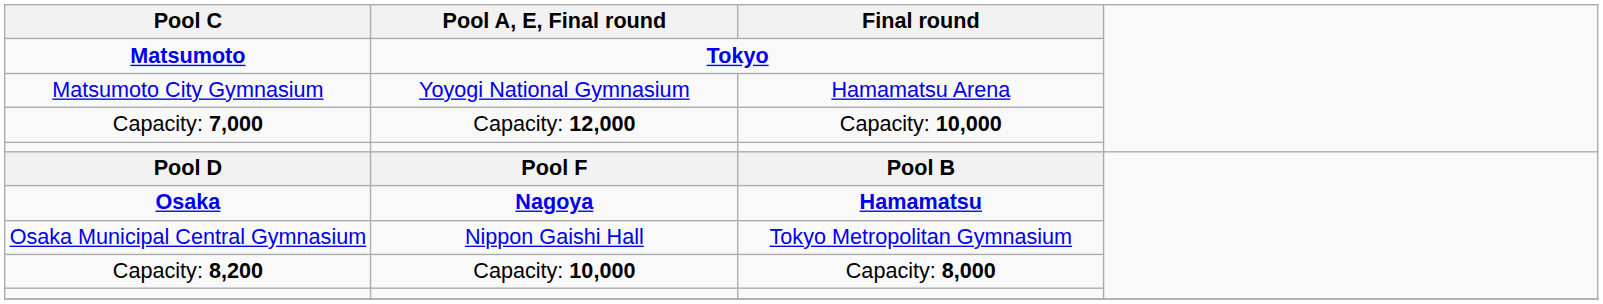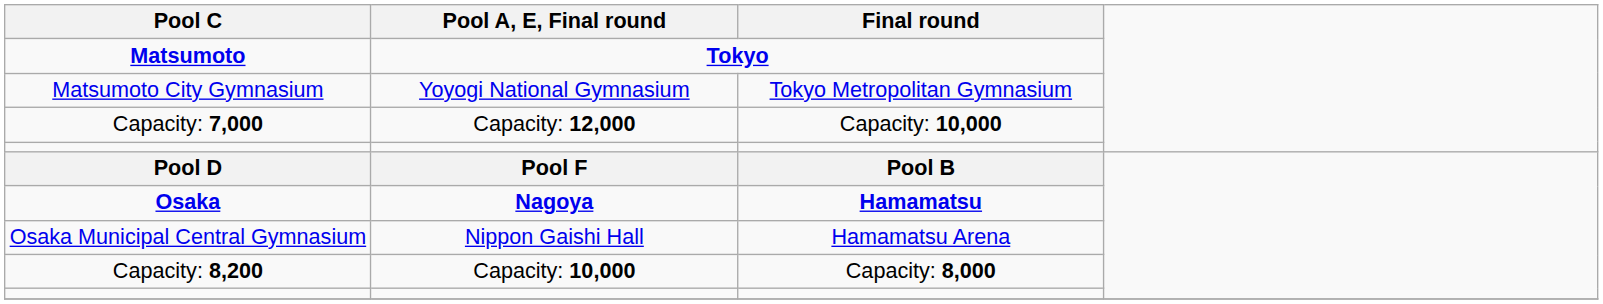 <table class=wikitable style=text-align:center>
 <tr>
 <th width=23%>Pool C</th>
 <th width=23%>Pool A, E, Final round</th>
 <th width=23%>Final round</th>
 <td rowspan=5></td>
 </tr>
 <tr>
 <td><strong><a href='#'>Matsumoto</a></strong></td>
 <td colspan=2><strong><a href='#'>Tokyo</a></strong></td>
 </tr>
 <tr>
 <td><a href='#'>Matsumoto City Gymnasium</a></td>
 <td><a href='#'>Yoyogi National Gymnasium</a></td>
-<td><a href='#'>Hamamatsu Arena</a></td>
+<td><a href='#'>Tokyo Metropolitan Gymnasium</a></td>
 </tr>
 <tr>
 <td>Capacity: <strong>7,000</strong></td>
 <td>Capacity: <strong>12,000</strong></td>
 <td>Capacity: <strong>10,000</strong></td>
 </tr>
 <tr>
 <td></td>
 <td></td>
 <td></td>
 </tr>
 <tr>
 <th>Pool D</th>
 <th>Pool F</th>
 <th>Pool B</th>
 <td rowspan=5></td>
 </tr>
 <tr>
 <td><strong><a href='#'>Osaka</a></strong></td>
 <td><strong><a href='#'>Nagoya</a></strong></td>
 <td><strong><a href='#'>Hamamatsu</a></strong></td>
 </tr>
 <tr>
 <td><a href='#'>Osaka Municipal Central Gymnasium</a></td>
 <td><a href='#'>Nippon Gaishi Hall</a></td>
-<td><a href='#'>Tokyo Metropolitan Gymnasium</a></td>
+<td><a href='#'>Hamamatsu Arena</a></td>
 </tr>
 <tr>
 <td>Capacity: <strong>8,200</strong></td>
 <td>Capacity: <strong>10,000</strong></td>
 <td>Capacity: <strong>8,000</strong></td>
 </tr>
 <tr>
 <td></td>
 <td></td>
 <td></td>
 </tr>
 <tr>
 </tr>
 </table>
